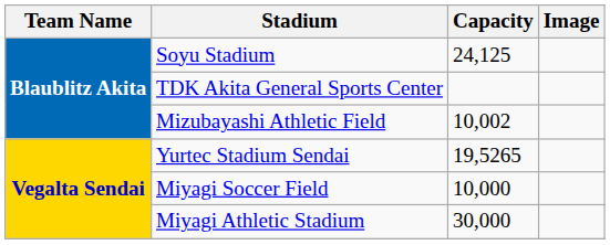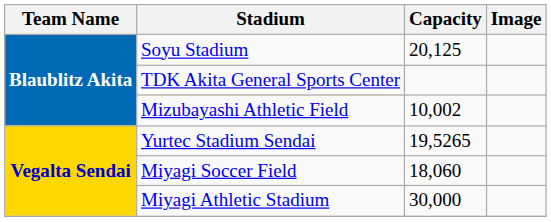 <table class="wikitable">
 <tr>
 <th>Team Name</th>
 <th>Stadium</th>
 <th>Capacity</th>
 <th>Image</th>
 </tr>
 <tr>
 <th rowspan="3"style="color:white; background:#006AB6;">Blaublitz Akita</th>
 <td><a href='#'>Soyu Stadium</a></td>
-<td>24,125</td>
+<td>20,125</td>
 <td></td>
 </tr>
 <tr>
 <td><a href='#'>TDK Akita General Sports Center</a></td>
 <td></td>
 <td></td>
 </tr>
 <tr>
 <td><a href='#'>Mizubayashi Athletic Field</a></td>
 <td>10,002</td>
 <td></td>
 </tr>
 <tr>
 <th rowspan="3"style="color:#0000CD; background:#FFD700;">Vegalta Sendai</th>
 <td><a href='#'>Yurtec Stadium Sendai</a></td>
 <td>19,5265</td>
 <td></td>
 </tr>
 <tr>
 <td><a href='#'>Miyagi Soccer Field</a></td>
-<td>10,000</td>
+<td>18,060</td>
 <td></td>
 </tr>
 <tr>
 <td><a href='#'>Miyagi Athletic Stadium</a></td>
 <td>30,000</td>
 <td></td>
 </tr>
 <tr>
 </tr>
 </table>
